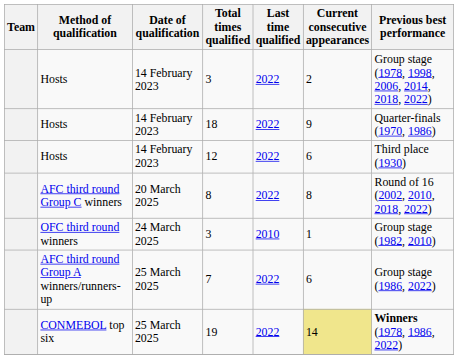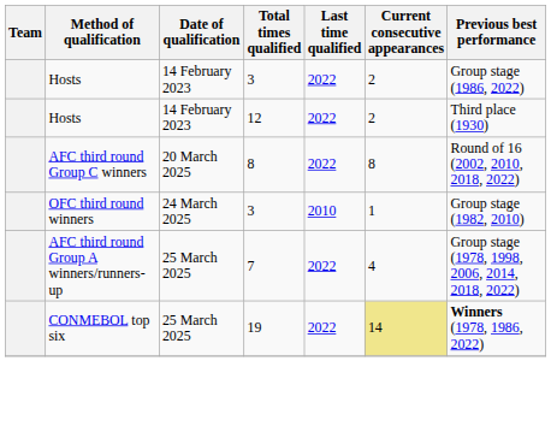 <table class="wikitable sortable plainrowheaders sticky-header col4center col5center col6center">
 <tr>
 <th scope="col">Team</th>
 <th scope="col" data-sort-type="text">Method of<br>qualification</th>
 <th scope="col" data-sort-type="date">Date of<br>qualification</th>
 <th scope="col">Total<br>times<br>qualified</th>
 <th scope="col">Last<br>time<br>qualified</th>
 <th scope="col">Current<br>consecutive<br>appearances</th>
 <th scope="col" data-sort-type="number">Previous best<br>performance</th>
 </tr>
 <tr>
 <th scope="row" data-sort-value="Can"></th>
 <td data-sort-value="a">Hosts</td>
 <td>14 February 2023</td>
 <td>3</td>
 <td><a href='#'>2022</a></td>
 <td>2</td>
-<td data-sort-value="26">Group stage (<a href='#'>1978</a>, <a href='#'>1998</a>, <a href='#'>2006</a>, <a href='#'>2014</a>, <a href='#'>2018</a>, <a href='#'>2022</a>)</td>
-</tr>
-<tr>
-<th scope="row" data-sort-value="Mex"></th>
-<td data-sort-value="a">Hosts</td>
-<td>14 February 2023</td>
-<td>18</td>
-<td><a href='#'>2022</a></td>
-<td>9</td>
-<td data-sort-value="42">Quarter-finals (<a href='#'>1970</a>, <a href='#'>1986</a>)</td>
+<td data-sort-value="22">Group stage (<a href='#'>1986</a>, <a href='#'>2022</a>)</td>
 </tr>
 <tr>
 <th scope="row" data-sort-value="UniSta"></th>
 <td data-sort-value="a">Hosts</td>
 <td>14 February 2023</td>
 <td>12</td>
 <td><a href='#'>2022</a></td>
-<td>6</td>
+<td>2</td>
 <td data-sort-value="61">Third place (<a href='#'>1930</a>)</td>
 </tr>
 <tr>
 <th scope="row" data-sort-value="Jap"></th>
 <td data-sort-value="afc-c1"><a href='#'>AFC third round Group C</a> winners</td>
 <td>20 March 2025</td>
 <td>8</td>
 <td><a href='#'>2022</a></td>
 <td>8</td>
 <td data-sort-value="34">Round of 16 (<a href='#'>2002</a>, <a href='#'>2010</a>, <a href='#'>2018</a>, <a href='#'>2022</a>)</td>
 </tr>
 <tr>
 <th scope="row" data-sort-value="NewZ"></th>
 <td data-sort-value="ofc"><a href='#'>OFC third round</a> winners</td>
 <td>24 March 2025</td>
 <td>3</td>
 <td><a href='#'>2010</a></td>
 <td>1</td>
 <td data-sort-value="22">Group stage (<a href='#'>1982</a>, <a href='#'>2010</a>)</td>
 </tr>
 <tr>
 <th scope="row" data-sort-value="Ira"></th>
 <td data-sort-value="afc-a1-2"><a href='#'>AFC third round Group A</a> winners/runners-up</td>
 <td>25 March 2025</td>
 <td>7</td>
 <td><a href='#'>2022</a></td>
-<td>6</td>
-<td data-sort-value="22">Group stage (<a href='#'>1986</a>, <a href='#'>2022</a>)</td>
+<td>4</td>
+<td data-sort-value="26">Group stage (<a href='#'>1978</a>, <a href='#'>1998</a>, <a href='#'>2006</a>, <a href='#'>2014</a>, <a href='#'>2018</a>, <a href='#'>2022</a>)</td>
 </tr>
 <tr>
 <th scope="row" data-sort-value="Arg"></th>
 <td data-sort-value="conmebol-1-6"><a href='#'>CONMEBOL</a> top six</td>
 <td>25 March 2025</td>
 <td>19</td>
 <td><a href='#'>2022</a></td>
 <td style="background: khaki;">14</td>
 <td data-sort-value="83"><strong>Winners</strong> (<a href='#'>1978</a>, <a href='#'>1986</a>, <a href='#'>2022</a>)</td>
 </tr>
 <tr>
 </tr>
 </table>
